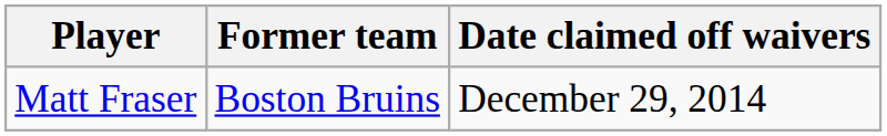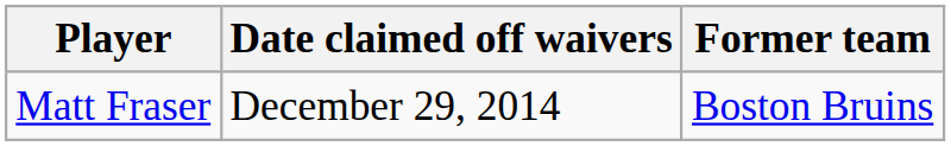 <table class="wikitable">
 <tr>
 <th>Player</th>
+<th>Date claimed off waivers</th>
 <th>Former team</th>
-<th>Date claimed off waivers</th>
 </tr>
 <tr>
 <td><a href='#'>Matt Fraser</a></td>
+<td>December 29, 2014</td>
 <td><a href='#'>Boston Bruins</a></td>
-<td>December 29, 2014</td>
 </tr>
 </table>
